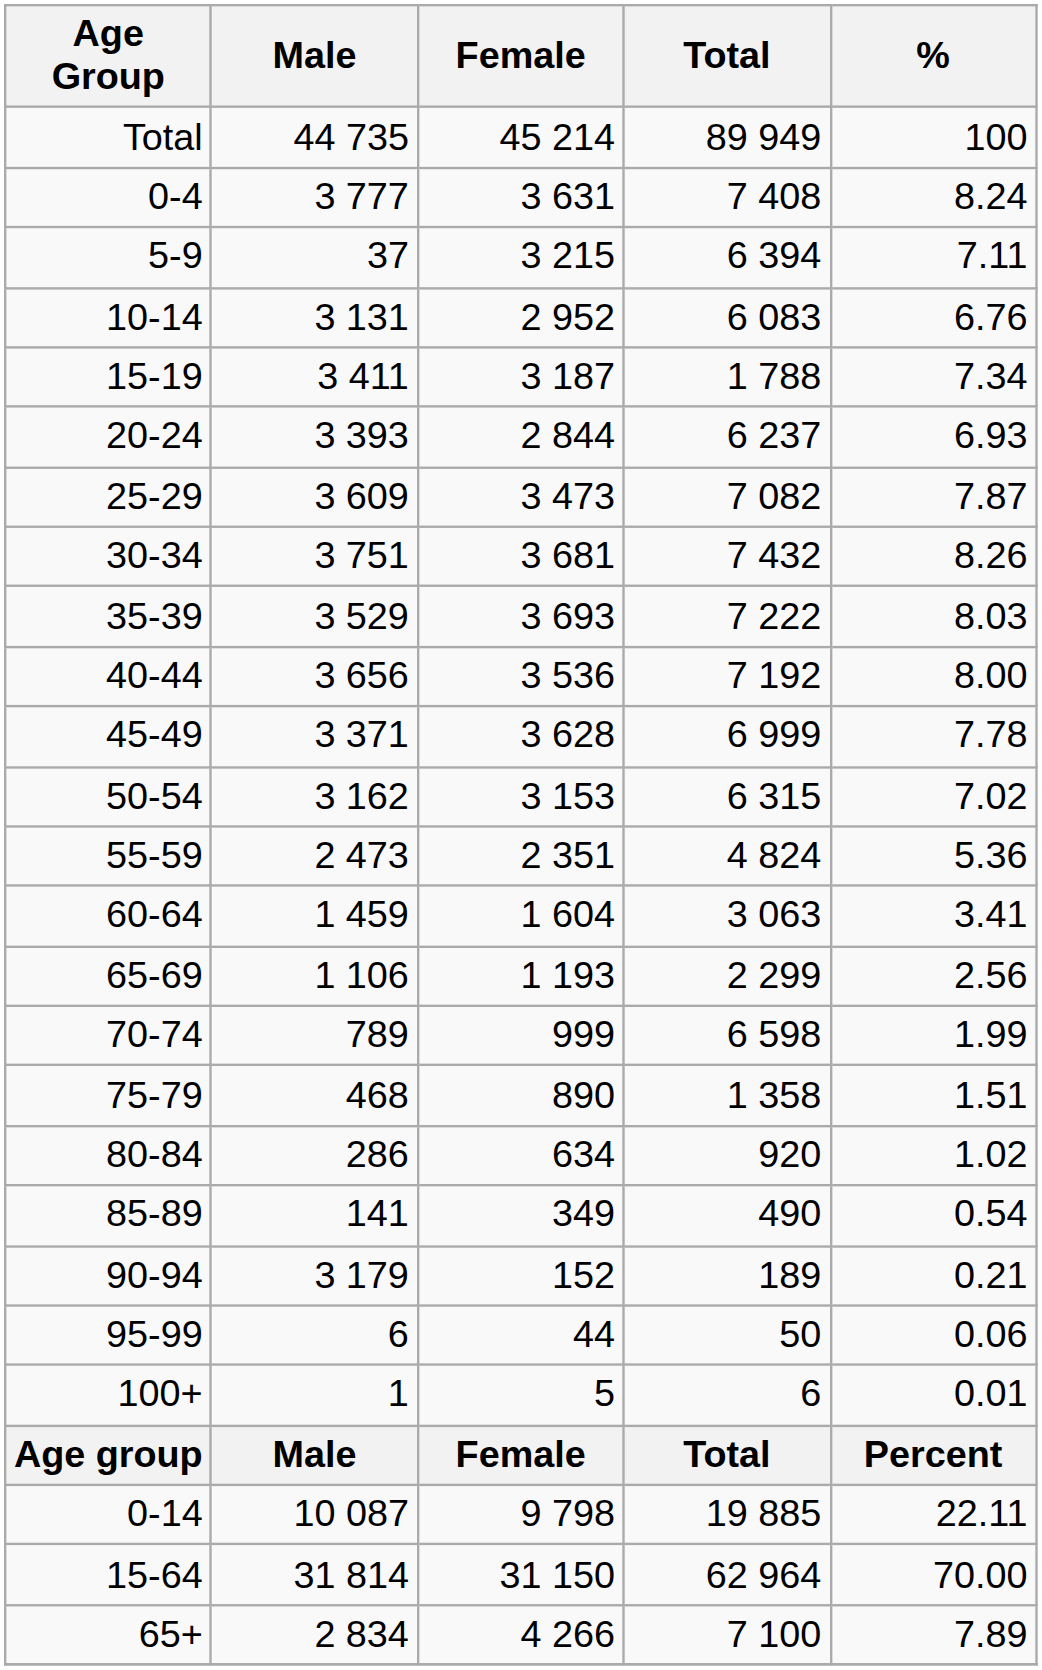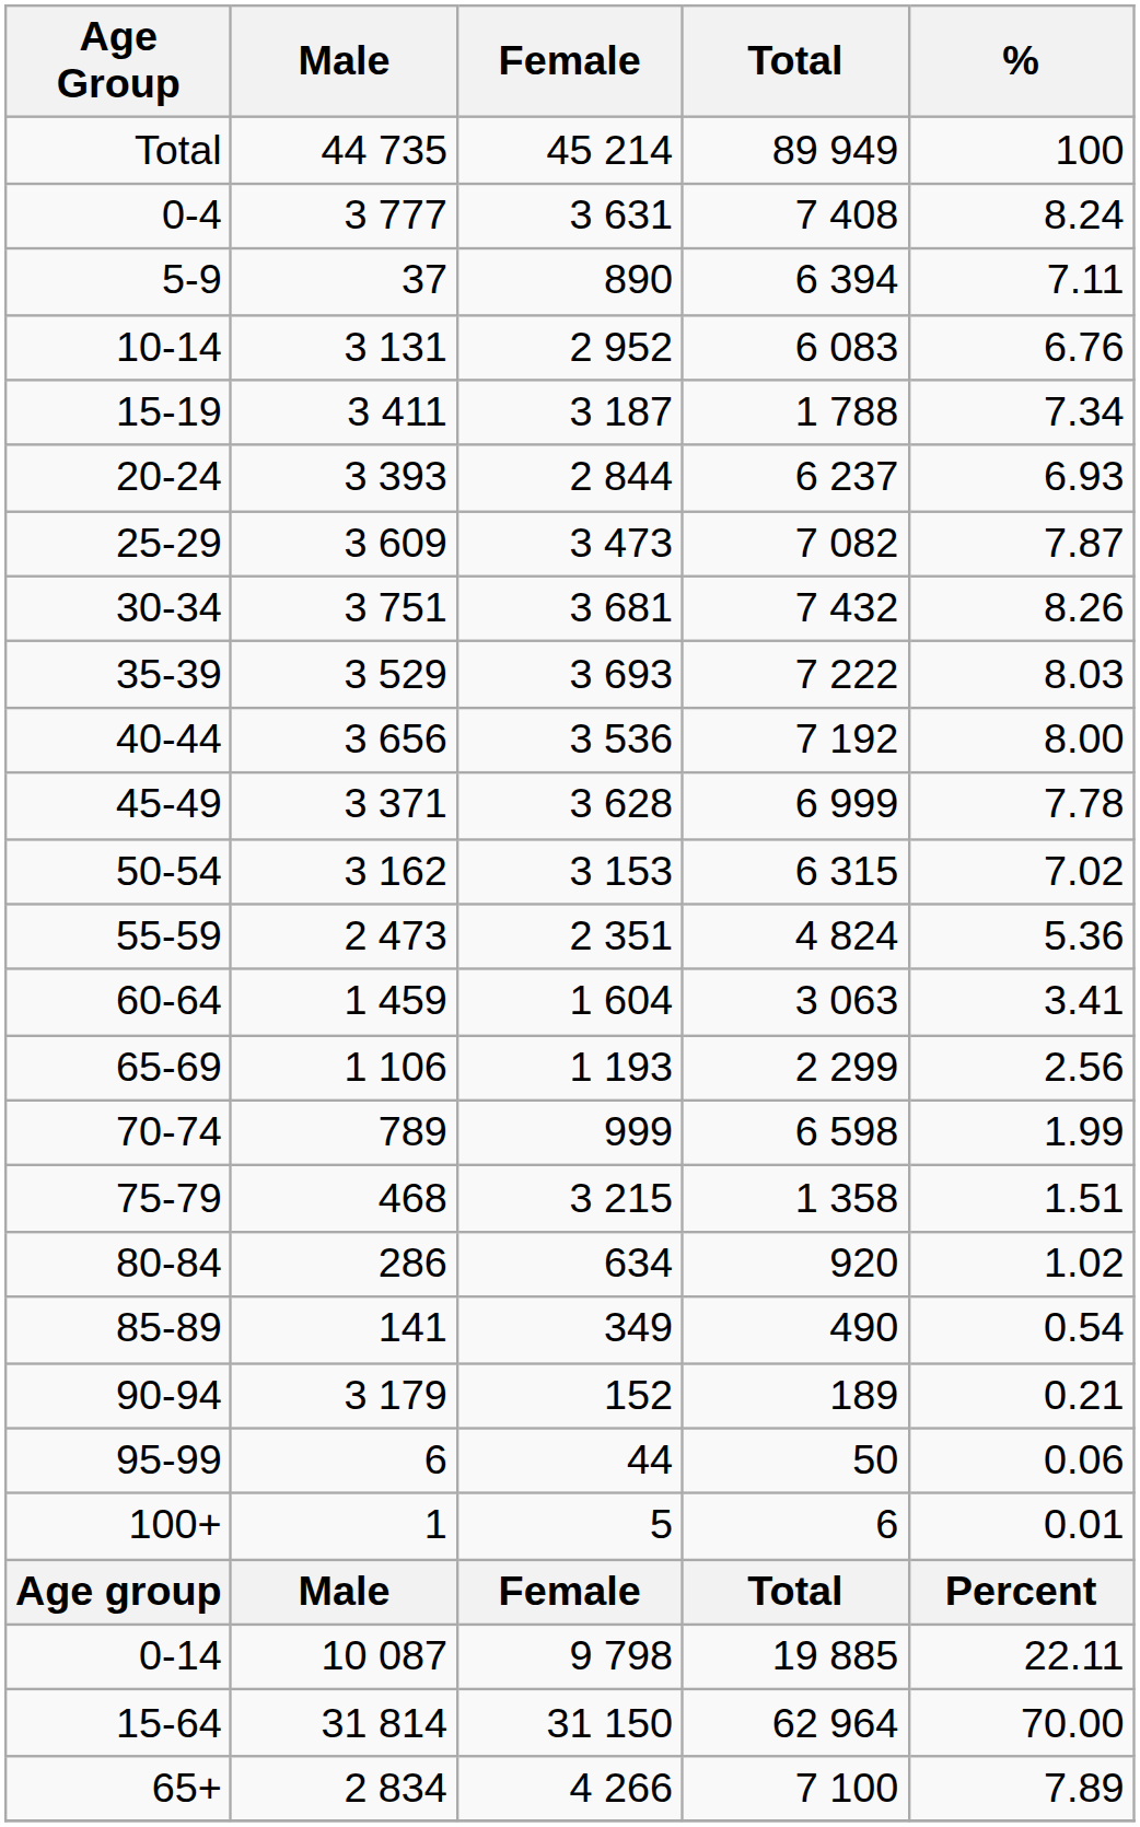 <table class="wikitable">
 <tr>
 <th width="80pt">Age Group</th>
 <th width="80pt">Male</th>
 <th width="80pt">Female</th>
 <th width="80pt">Total</th>
 <th width="80pt">%</th>
 </tr>
 <tr>
 <td align="right">Total</td>
 <td align="right">44 735</td>
 <td align="right">45 214</td>
 <td align="right">89 949</td>
 <td align="right">100</td>
 </tr>
 <tr>
 <td align="right">0-4</td>
 <td align="right">3 777</td>
 <td align="right">3 631</td>
 <td align="right">7 408</td>
 <td align="right">8.24</td>
 </tr>
 <tr>
 <td align="right">5-9</td>
 <td align="right">37</td>
-<td align="right">3 215</td>
+<td align="right">890</td>
 <td align="right">6 394</td>
 <td align="right">7.11</td>
 </tr>
 <tr>
 <td align="right">10-14</td>
 <td align="right">3 131</td>
 <td align="right">2 952</td>
 <td align="right">6 083</td>
 <td align="right">6.76</td>
 </tr>
 <tr>
 <td align="right">15-19</td>
 <td align="right">3 411</td>
 <td align="right">3 187</td>
 <td align="right">1 788</td>
 <td align="right">7.34</td>
 </tr>
 <tr>
 <td align="right">20-24</td>
 <td align="right">3 393</td>
 <td align="right">2 844</td>
 <td align="right">6 237</td>
 <td align="right">6.93</td>
 </tr>
 <tr>
 <td align="right">25-29</td>
 <td align="right">3 609</td>
 <td align="right">3 473</td>
 <td align="right">7 082</td>
 <td align="right">7.87</td>
 </tr>
 <tr>
 <td align="right">30-34</td>
 <td align="right">3 751</td>
 <td align="right">3 681</td>
 <td align="right">7 432</td>
 <td align="right">8.26</td>
 </tr>
 <tr>
 <td align="right">35-39</td>
 <td align="right">3 529</td>
 <td align="right">3 693</td>
 <td align="right">7 222</td>
 <td align="right">8.03</td>
 </tr>
 <tr>
 <td align="right">40-44</td>
 <td align="right">3 656</td>
 <td align="right">3 536</td>
 <td align="right">7 192</td>
 <td align="right">8.00</td>
 </tr>
 <tr>
 <td align="right">45-49</td>
 <td align="right">3 371</td>
 <td align="right">3 628</td>
 <td align="right">6 999</td>
 <td align="right">7.78</td>
 </tr>
 <tr>
 <td align="right">50-54</td>
 <td align="right">3 162</td>
 <td align="right">3 153</td>
 <td align="right">6 315</td>
 <td align="right">7.02</td>
 </tr>
 <tr>
 <td align="right">55-59</td>
 <td align="right">2 473</td>
 <td align="right">2 351</td>
 <td align="right">4 824</td>
 <td align="right">5.36</td>
 </tr>
 <tr>
 <td align="right">60-64</td>
 <td align="right">1 459</td>
 <td align="right">1 604</td>
 <td align="right">3 063</td>
 <td align="right">3.41</td>
 </tr>
 <tr>
 <td align="right">65-69</td>
 <td align="right">1 106</td>
 <td align="right">1 193</td>
 <td align="right">2 299</td>
 <td align="right">2.56</td>
 </tr>
 <tr>
 <td align="right">70-74</td>
 <td align="right">789</td>
 <td align="right">999</td>
 <td align="right">6 598</td>
 <td align="right">1.99</td>
 </tr>
 <tr>
 <td align="right">75-79</td>
 <td align="right">468</td>
-<td align="right">890</td>
+<td align="right">3 215</td>
 <td align="right">1 358</td>
 <td align="right">1.51</td>
 </tr>
 <tr>
 <td align="right">80-84</td>
 <td align="right">286</td>
 <td align="right">634</td>
 <td align="right">920</td>
 <td align="right">1.02</td>
 </tr>
 <tr>
 <td align="right">85-89</td>
 <td align="right">141</td>
 <td align="right">349</td>
 <td align="right">490</td>
 <td align="right">0.54</td>
 </tr>
 <tr>
 <td align="right">90-94</td>
 <td align="right">3 179</td>
 <td align="right">152</td>
 <td align="right">189</td>
 <td align="right">0.21</td>
 </tr>
 <tr>
 <td align="right">95-99</td>
 <td align="right">6</td>
 <td align="right">44</td>
 <td align="right">50</td>
 <td align="right">0.06</td>
 </tr>
 <tr>
 <td align="right">100+</td>
 <td align="right">1</td>
 <td align="right">5</td>
 <td align="right">6</td>
 <td align="right">0.01</td>
 </tr>
 <tr>
 <th width="50">Age group</th>
 <th width="80pt">Male</th>
 <th width="80">Female</th>
 <th width="80">Total</th>
 <th width="50">Percent</th>
 </tr>
 <tr>
 <td align="right">0-14</td>
 <td align="right">10 087</td>
 <td align="right">9 798</td>
 <td align="right">19 885</td>
 <td align="right">22.11</td>
 </tr>
 <tr>
 <td align="right">15-64</td>
 <td align="right">31 814</td>
 <td align="right">31 150</td>
 <td align="right">62 964</td>
 <td align="right">70.00</td>
 </tr>
 <tr>
 <td align="right">65+</td>
 <td align="right">2 834</td>
 <td align="right">4 266</td>
 <td align="right">7 100</td>
 <td align="right">7.89</td>
 </tr>
 <tr>
 </tr>
 </table>
